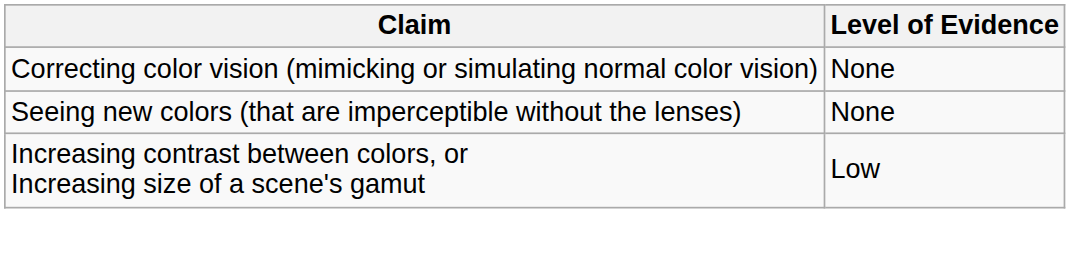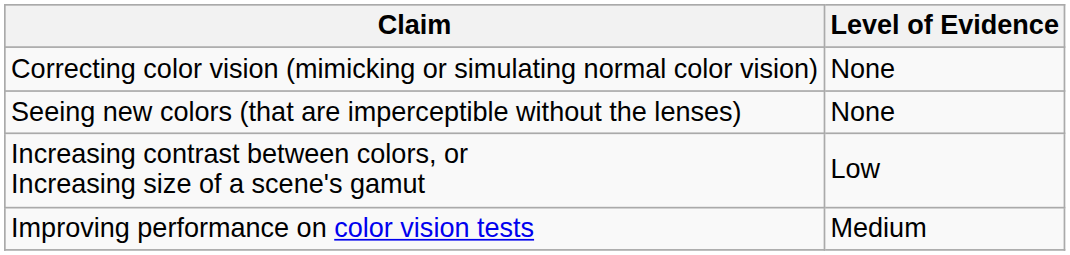 <table class="wikitable">
 <tr>
 <th>Claim</th>
 <th>Level of Evidence</th>
 </tr>
 <tr>
 <td>Correcting color vision (mimicking or simulating normal color vision)</td>
 <td>None</td>
 </tr>
 <tr>
 <td>Seeing new colors (that are imperceptible without the lenses)</td>
 <td>None</td>
 </tr>
 <tr>
 <td>Increasing contrast between colors, or <br>Increasing size of a scene's gamut</td>
 <td>Low</td>
 </tr>
+<tr>
+<td>Improving performance on <a href='#'>color vision tests</a></td>
+<td>Medium</td>
+</tr>
 </table>
